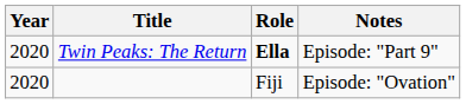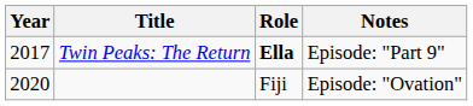 <table class="wikitable sortable">
 <tr>
 <th>Year</th>
 <th>Title</th>
 <th>Role</th>
 <th class="unsortable">Notes</th>
 </tr>
 <tr>
-<td>2020</td>
+<td>2017</td>
 <td><em><a href='#'>Twin Peaks: The Return</a></em></td>
 <td><strong>Ella</strong></td>
 <td>Episode: "Part 9"</td>
 </tr>
 <tr>
 <td>2020</td>
 <td><em></em></td>
 <td>Fiji</td>
 <td>Episode: "Ovation"</td>
 </tr>
 </table>
